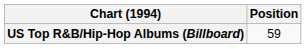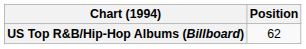 <table class="wikitable plainrowheaders" style="text-align:center">
 <tr>
 <th scope="col">Chart (1994)</th>
 <th scope="col">Position</th>
 </tr>
 <tr>
 <th scope="row">US Top R&B/Hip-Hop Albums (<em>Billboard</em>)</th>
-<td>59</td>
+<td>62</td>
 </tr>
 </table>
